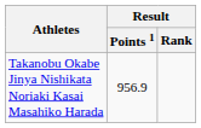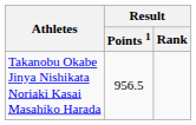 <table class="wikitable" border="1" style="font-size:90%">
 <tr>
 <th rowspan=2>Athletes</th>
 <th colspan=2>Result</th>
 </tr>
 <tr>
 <th>Points <sup>1</sup></th>
 <th>Rank</th>
 </tr>
 <tr>
 <td><a href='#'>Takanobu Okabe</a><br><a href='#'>Jinya Nishikata</a><br><a href='#'>Noriaki Kasai</a><br><a href='#'>Masahiko Harada</a></td>
-<td align=center>956.9</td>
+<td align=center>956.5</td>
 <td align=center></td>
 </tr>
 </table>
